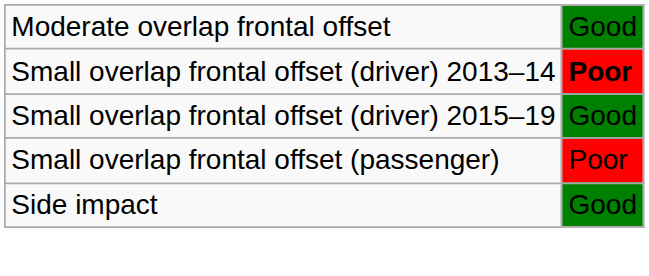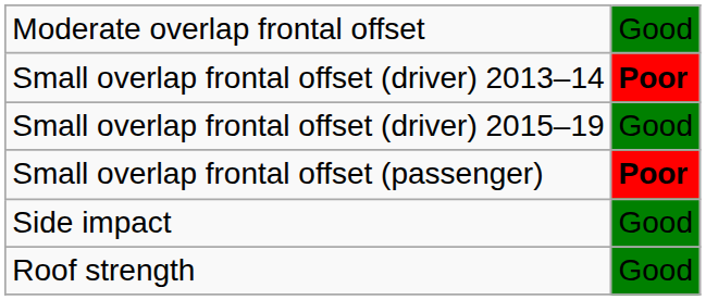 <table class="wikitable">
 <tr>
 <td>Moderate overlap frontal offset</td>
 <td style="background: green">Good</td>
 </tr>
 <tr>
 <td>Small overlap frontal offset (driver) 2013–14</td>
 <td style="background: red"><strong>Poor</strong></td>
 </tr>
 <tr>
 <td>Small overlap frontal offset (driver) 2015–19</td>
 <td style="background: green">Good</td>
 </tr>
 <tr>
 <td>Small overlap frontal offset (passenger)</td>
-<td style="background: red">Poor</td>
+<td style="background: red"><strong>Poor</strong></td>
 </tr>
 <tr>
 <td>Side impact</td>
 <td style="background: green">Good</td>
 </tr>
+<tr>
+<td>Roof strength</td>
+<td style="background: green">Good</td>
+</tr>
 </table>
